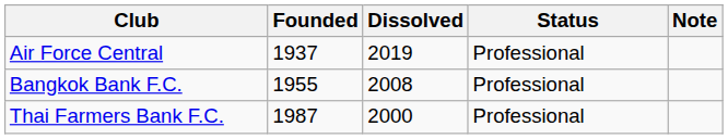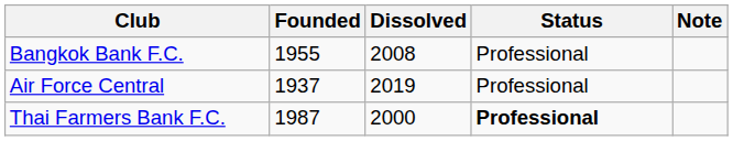 <table class="wikitable">
 <tr style="background:#efefef;">
 <th scope="col" width="200">Club</th>
 <th scope="col" width="50">Founded</th>
 <th scope="col" width="50">Dissolved</th>
 <th scope="col" width="150">Status</th>
 <th>Note</th>
 </tr>
 <tr>
+<td><a href='#'>Bangkok Bank F.C.</a></td>
+<td>1955</td>
+<td>2008</td>
+<td>Professional</td>
+<td></td>
+</tr>
+<tr>
 <td><a href='#'>Air Force Central</a></td>
 <td>1937</td>
 <td>2019</td>
 <td>Professional</td>
 <td></td>
 </tr>
 <tr>
-<td><a href='#'>Bangkok Bank F.C.</a></td>
-<td>1955</td>
-<td>2008</td>
-<td>Professional</td>
-<td></td>
-</tr>
-<tr>
 <td><a href='#'>Thai Farmers Bank F.C.</a></td>
 <td>1987</td>
 <td>2000</td>
-<td>Professional</td>
+<td><strong>Professional</strong></td>
 <td></td>
 </tr>
 </table>
